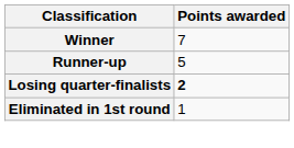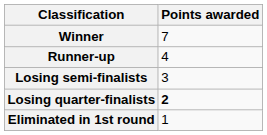 <table class="wikitable">
 <tr>
 <th>Classification</th>
 <th>Points awarded</th>
 </tr>
 <tr>
 <th>Winner</th>
 <td>7</td>
 </tr>
 <tr>
 <th>Runner-up</th>
-<td>5</td>
+<td>4</td>
+</tr>
+<tr>
+<th>Losing semi-finalists</th>
+<td>3</td>
 </tr>
 <tr>
 <th>Losing quarter-finalists</th>
 <td><strong>2</strong></td>
 </tr>
 <tr>
 <th>Eliminated in 1st round</th>
 <td>1</td>
 </tr>
 </table>
